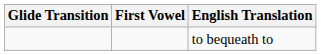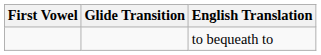 <table class="wikitable">
 <tr>
+<th>First Vowel</th>
 <th>Glide Transition</th>
-<th>First Vowel</th>
 <th>English Translation</th>
 </tr>
 <tr>
 <td></td>
 <td></td>
 <td>to bequeath to</td>
 </tr>
 </table>
